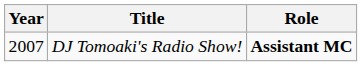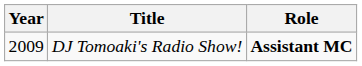 <table class="wikitable">
 <tr>
 <th>Year</th>
 <th>Title</th>
 <th>Role</th>
 </tr>
 <tr>
-<td>2007</td>
+<td>2009</td>
 <td><em>DJ Tomoaki's Radio Show!</em></td>
 <td><strong>Assistant MC</strong></td>
 </tr>
 </table>
